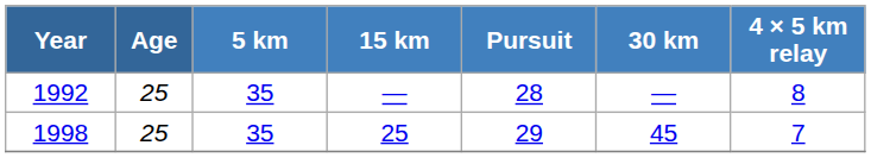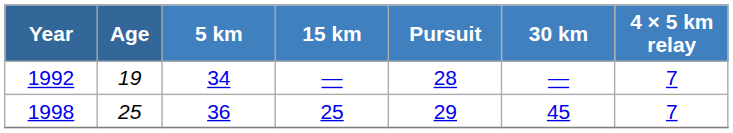 <table class="wikitable" style="font-size:95%; text-align:center; border:grey solid 1px; border-collapse:collapse; background:#ffffff;">
 <tr>
 <th style="background-color:#369; color:white; width:60px;"> Year </th>
 <th style="background-color:#369; color:white; width:40px;"> Age </th>
 <th style="background-color:#4180be; color:white; width:75px;"> 5 km </th>
 <th style="background-color:#4180be; color:white; width:75px;"> 15 km </th>
 <th style="background-color:#4180be; color:white; width:75px;"> Pursuit </th>
 <th style="background-color:#4180be; color:white; width:75px;"> 30 km </th>
 <th style="background-color:#4180be; color:white; width:75px;"> 4 × 5 km <br> relay </th>
 </tr>
 <tr>
 <td><a href='#'>1992</a></td>
-<td><em>25</em></td>
-<td><a href='#'>35</a></td>
+<td><em>19</em></td>
+<td><a href='#'>34</a></td>
 <td><a href='#'>—</a></td>
 <td><a href='#'>28</a></td>
 <td><a href='#'>—</a></td>
-<td><a href='#'>8</a></td>
+<td><a href='#'>7</a></td>
 </tr>
 <tr>
 <td><a href='#'>1998</a></td>
 <td><em>25</em></td>
-<td><a href='#'>35</a></td>
+<td><a href='#'>36</a></td>
 <td><a href='#'>25</a></td>
 <td><a href='#'>29</a></td>
 <td><a href='#'>45</a></td>
 <td><a href='#'>7</a></td>
 </tr>
 <tr>
 </tr>
 </table>
